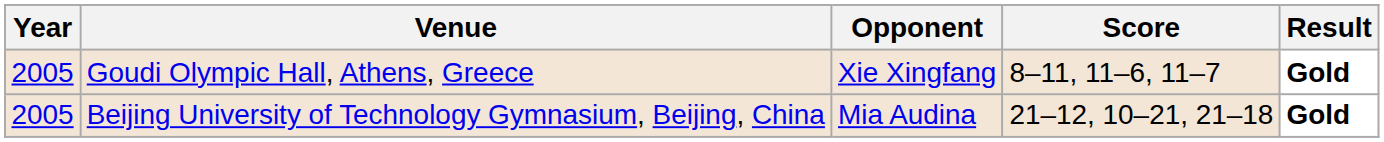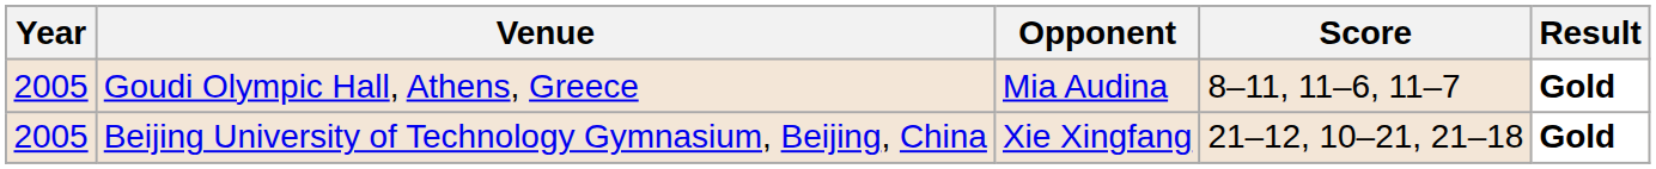 <table class="sortable wikitable" style="font-size: 90%;">
 <tr>
 <th>Year</th>
 <th>Venue</th>
 <th>Opponent</th>
 <th>Score</th>
 <th>Result</th>
 </tr>
 <tr style="background:#F3E6D7">
 <td align="center"><a href='#'>2005</a></td>
 <td align="left"><a href='#'>Goudi Olympic Hall</a>, <a href='#'>Athens</a>, <a href='#'>Greece</a></td>
-<td align="left"> <a href='#'>Xie Xingfang</a></td>
+<td align="left"> <a href='#'>Mia Audina</a></td>
 <td align="left">8–11, 11–6, 11–7</td>
 <td style="text-align:left; background:white"> <strong>Gold</strong></td>
 </tr>
 <tr style="background:#F3E6D7">
 <td align="center"><a href='#'>2005</a></td>
 <td align="left"><a href='#'>Beijing University of Technology Gymnasium</a>, <a href='#'>Beijing</a>, <a href='#'>China</a></td>
-<td align="left"> <a href='#'>Mia Audina</a></td>
+<td align="left"> <a href='#'>Xie Xingfang</a></td>
 <td align="left">21–12, 10–21, 21–18</td>
 <td style="text-align:left; background:white"> <strong>Gold</strong></td>
 </tr>
 </table>
